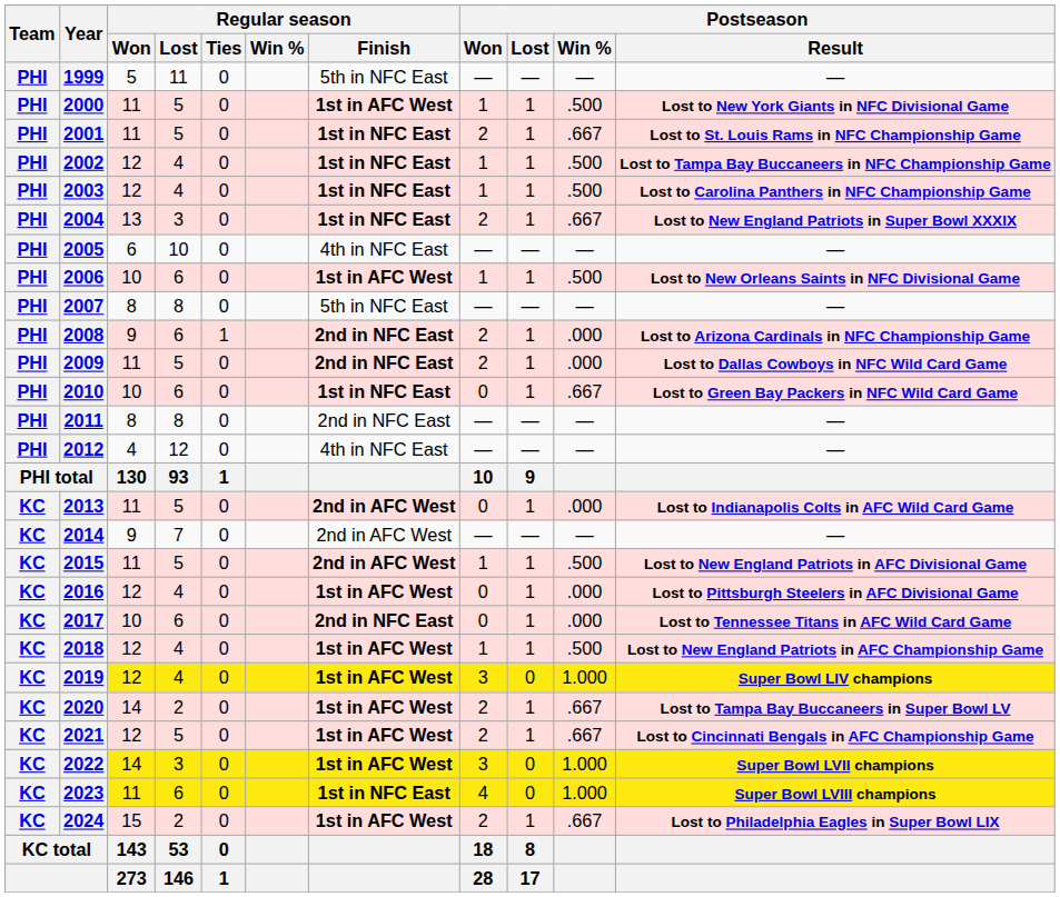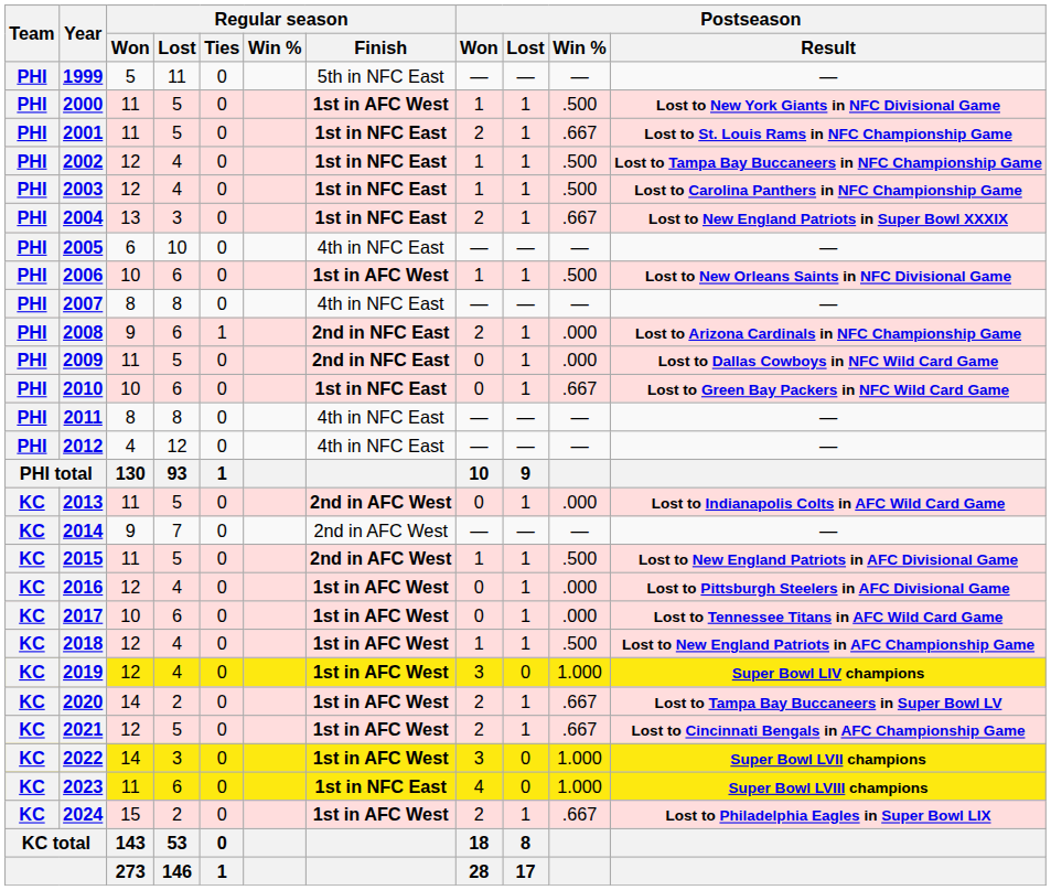 <table class="wikitable" style="font-size: 95%; text-align:center;">
 <tr>
 <th rowspan="2">Team</th>
 <th rowspan="2">Year</th>
 <th colspan="5">Regular season</th>
 <th colspan="4">Postseason</th>
 </tr>
 <tr>
 <th>Won</th>
 <th>Lost</th>
 <th>Ties</th>
 <th>Win %</th>
 <th>Finish</th>
 <th>Won</th>
 <th>Lost</th>
 <th>Win %</th>
 <th>Result</th>
 </tr>
 <tr>
 <th><a href='#'>PHI</a></th>
 <th><a href='#'>1999</a></th>
 <td>5</td>
 <td>11</td>
 <td>0</td>
 <td></td>
 <td>5th in NFC East</td>
 <td>—</td>
 <td>—</td>
 <td>—</td>
 <td>—</td>
 </tr>
 <tr ! style="background:#fdd;">
 <th><a href='#'>PHI</a></th>
 <th><a href='#'>2000</a></th>
 <td>11</td>
 <td>5</td>
 <td>0</td>
 <td></td>
 <td><strong>1st in AFC West</strong></td>
 <td>1</td>
 <td>1</td>
 <td>.500</td>
 <td><small><strong>Lost to <a href='#'>New York Giants</a> in <a href='#'>NFC Divisional Game</a></strong></small></td>
 </tr>
 <tr ! style="background:#fdd;">
 <th><a href='#'>PHI</a></th>
 <th><a href='#'>2001</a></th>
 <td>11</td>
 <td>5</td>
 <td>0</td>
 <td></td>
 <td><strong>1st in NFC East</strong></td>
 <td>2</td>
 <td>1</td>
 <td>.667</td>
 <td><small><strong>Lost to <a href='#'>St. Louis Rams</a> in <a href='#'>NFC Championship Game</a></strong></small></td>
 </tr>
 <tr ! style="background:#fdd;">
 <th><a href='#'>PHI</a></th>
 <th><a href='#'>2002</a></th>
 <td>12</td>
 <td>4</td>
 <td>0</td>
 <td></td>
 <td><strong>1st in NFC East</strong></td>
 <td>1</td>
 <td>1</td>
 <td>.500</td>
 <td><small><strong>Lost to <a href='#'>Tampa Bay Buccaneers</a> in <a href='#'>NFC Championship Game</a></strong></small></td>
 </tr>
 <tr ! style="background:#fdd;">
 <th><a href='#'>PHI</a></th>
 <th><a href='#'>2003</a></th>
 <td>12</td>
 <td>4</td>
 <td>0</td>
 <td></td>
 <td><strong>1st in NFC East</strong></td>
 <td>1</td>
 <td>1</td>
 <td>.500</td>
 <td><small><strong>Lost to <a href='#'>Carolina Panthers</a> in <a href='#'>NFC Championship Game</a></strong></small></td>
 </tr>
 <tr ! style="background:#fdd;">
 <th><a href='#'>PHI</a></th>
 <th><a href='#'>2004</a></th>
 <td>13</td>
 <td>3</td>
 <td>0</td>
 <td></td>
 <td><strong>1st in NFC East</strong></td>
 <td>2</td>
 <td>1</td>
 <td>.667</td>
 <td><small><strong>Lost to <a href='#'>New England Patriots</a> in <a href='#'>Super Bowl XXXIX</a></strong></small></td>
 </tr>
 <tr>
 <th><a href='#'>PHI</a></th>
 <th><a href='#'>2005</a></th>
 <td>6</td>
 <td>10</td>
 <td>0</td>
 <td></td>
 <td>4th in NFC East</td>
 <td>—</td>
 <td>—</td>
 <td>—</td>
 <td>—</td>
 </tr>
 <tr ! style="background:#fdd;">
 <th><a href='#'>PHI</a></th>
 <th><a href='#'>2006</a></th>
 <td>10</td>
 <td>6</td>
 <td>0</td>
 <td></td>
 <td><strong>1st in AFC West</strong></td>
 <td>1</td>
 <td>1</td>
 <td>.500</td>
 <td><small><strong>Lost to <a href='#'>New Orleans Saints</a> in <a href='#'>NFC Divisional Game</a></strong></small></td>
 </tr>
 <tr>
 <th><a href='#'>PHI</a></th>
 <th><a href='#'>2007</a></th>
 <td>8</td>
 <td>8</td>
 <td>0</td>
 <td></td>
-<td>5th in NFC East</td>
+<td>4th in NFC East</td>
 <td>—</td>
 <td>—</td>
 <td>—</td>
 <td>—</td>
 </tr>
 <tr ! style="background:#fdd;">
 <th><a href='#'>PHI</a></th>
 <th><a href='#'>2008</a></th>
 <td>9</td>
 <td>6</td>
 <td>1</td>
 <td></td>
 <td><strong>2nd in NFC East</strong></td>
 <td>2</td>
 <td>1</td>
 <td>.000</td>
 <td><small><strong>Lost to <a href='#'>Arizona Cardinals</a> in <a href='#'>NFC Championship Game</a></strong></small></td>
 </tr>
 <tr ! style="background:#fdd;">
 <th><a href='#'>PHI</a></th>
 <th><a href='#'>2009</a></th>
 <td>11</td>
 <td>5</td>
 <td>0</td>
 <td></td>
 <td><strong>2nd in NFC East</strong></td>
-<td>2</td>
+<td>0</td>
 <td>1</td>
 <td>.000</td>
 <td><small><strong>Lost to <a href='#'>Dallas Cowboys</a> in <a href='#'>NFC Wild Card Game</a></strong></small></td>
 </tr>
 <tr ! style="background:#fdd;">
 <th><a href='#'>PHI</a></th>
 <th><a href='#'>2010</a></th>
 <td>10</td>
 <td>6</td>
 <td>0</td>
 <td></td>
 <td><strong>1st in NFC East</strong></td>
 <td>0</td>
 <td>1</td>
 <td>.667</td>
 <td><small><strong>Lost to <a href='#'>Green Bay Packers</a> in <a href='#'>NFC Wild Card Game</a></strong></small></td>
 </tr>
 <tr>
 <th><a href='#'>PHI</a></th>
 <th><a href='#'>2011</a></th>
 <td>8</td>
 <td>8</td>
 <td>0</td>
 <td></td>
-<td>2nd in NFC East</td>
+<td>4th in NFC East</td>
 <td>—</td>
 <td>—</td>
 <td>—</td>
 <td>—</td>
 </tr>
 <tr>
 <th><a href='#'>PHI</a></th>
 <th><a href='#'>2012</a></th>
 <td>4</td>
 <td>12</td>
 <td>0</td>
 <td></td>
 <td>4th in NFC East</td>
 <td>—</td>
 <td>—</td>
 <td>—</td>
 <td>—</td>
 </tr>
 <tr>
 <th colspan="2">PHI total</th>
 <th>130</th>
 <th>93</th>
 <th>1</th>
 <th></th>
 <th></th>
 <th>10</th>
 <th>9</th>
 <th></th>
 <th></th>
 </tr>
 <tr ! style="background:#fdd;">
 <th><a href='#'>KC</a></th>
 <th><a href='#'>2013</a></th>
 <td>11</td>
 <td>5</td>
 <td>0</td>
 <td></td>
 <td><strong>2nd in AFC West</strong></td>
 <td>0</td>
 <td>1</td>
 <td>.000</td>
 <td><small><strong>Lost to <a href='#'>Indianapolis Colts</a> in <a href='#'>AFC Wild Card Game</a></strong></small></td>
 </tr>
 <tr>
 <th><a href='#'>KC</a></th>
 <th><a href='#'>2014</a></th>
 <td>9</td>
 <td>7</td>
 <td>0</td>
 <td></td>
 <td>2nd in AFC West</td>
 <td>—</td>
 <td>—</td>
 <td>—</td>
 <td>—</td>
 </tr>
 <tr ! style="background:#fdd;">
 <th><a href='#'>KC</a></th>
 <th><a href='#'>2015</a></th>
 <td>11</td>
 <td>5</td>
 <td>0</td>
 <td></td>
 <td><strong>2nd in AFC West</strong></td>
 <td>1</td>
 <td>1</td>
 <td>.500</td>
 <td><small><strong>Lost to <a href='#'>New England Patriots</a> in <a href='#'>AFC Divisional Game</a></strong></small></td>
 </tr>
 <tr ! style="background:#fdd;">
 <th><a href='#'>KC</a></th>
 <th><a href='#'>2016</a></th>
 <td>12</td>
 <td>4</td>
 <td>0</td>
 <td></td>
 <td><strong>1st in AFC West</strong></td>
 <td>0</td>
 <td>1</td>
 <td>.000</td>
 <td><small><strong>Lost to <a href='#'>Pittsburgh Steelers</a> in <a href='#'>AFC Divisional Game</a></strong></small></td>
 </tr>
 <tr ! style="background:#fdd;">
 <th><a href='#'>KC</a></th>
 <th><a href='#'>2017</a></th>
 <td>10</td>
 <td>6</td>
 <td>0</td>
 <td></td>
-<td><strong>2nd in NFC East</strong></td>
+<td><strong>1st in AFC West</strong></td>
 <td>0</td>
 <td>1</td>
 <td>.000</td>
 <td><small><strong>Lost to <a href='#'>Tennessee Titans</a> in <a href='#'>AFC Wild Card Game</a></strong></small></td>
 </tr>
 <tr ! style="background:#fdd;">
 <th><a href='#'>KC</a></th>
 <th><a href='#'>2018</a></th>
 <td>12</td>
 <td>4</td>
 <td>0</td>
 <td></td>
 <td><strong>1st in AFC West</strong></td>
 <td>1</td>
 <td>1</td>
 <td>.500</td>
 <td><small><strong>Lost to <a href='#'>New England Patriots</a> in <a href='#'>AFC Championship Game</a></strong></small></td>
 </tr>
 <tr ! style="background:#FDE910;">
 <th><a href='#'>KC</a></th>
 <th><a href='#'>2019</a></th>
 <td>12</td>
 <td>4</td>
 <td>0</td>
 <td></td>
 <td><strong>1st in AFC West</strong></td>
 <td>3</td>
 <td>0</td>
 <td>1.000</td>
 <td><small><strong><a href='#'>Super Bowl LIV</a> champions</strong></small></td>
 </tr>
 <tr ! style="background:#fdd;">
 <th><a href='#'>KC</a></th>
 <th><a href='#'>2020</a></th>
 <td>14</td>
 <td>2</td>
 <td>0</td>
 <td></td>
 <td><strong>1st in AFC West</strong></td>
 <td>2</td>
 <td>1</td>
 <td>.667</td>
 <td><small><strong>Lost to <a href='#'>Tampa Bay Buccaneers</a> in <a href='#'>Super Bowl LV</a></strong></small></td>
 </tr>
 <tr ! style="background:#fdd;">
 <th><a href='#'>KC</a></th>
 <th><a href='#'>2021</a></th>
 <td>12</td>
 <td>5</td>
 <td>0</td>
 <td></td>
 <td><strong>1st in AFC West</strong></td>
 <td>2</td>
 <td>1</td>
 <td>.667</td>
 <td><small><strong>Lost to <a href='#'>Cincinnati Bengals</a> in <a href='#'>AFC Championship Game</a></strong></small></td>
 </tr>
 <tr ! style="background:#FDE910;">
 <th><a href='#'>KC</a></th>
 <th><a href='#'>2022</a></th>
 <td>14</td>
 <td>3</td>
 <td>0</td>
 <td></td>
 <td><strong>1st in AFC West</strong></td>
 <td>3</td>
 <td>0</td>
 <td>1.000</td>
 <td><small><strong><a href='#'>Super Bowl LVII</a> champions</strong></small></td>
 </tr>
 <tr ! style="background:#FDE910;">
 <th><a href='#'>KC</a></th>
 <th><a href='#'>2023</a></th>
 <td>11</td>
 <td>6</td>
 <td>0</td>
 <td></td>
 <td><strong>1st in NFC East</strong></td>
 <td>4</td>
 <td>0</td>
 <td>1.000</td>
 <td><small><strong><a href='#'>Super Bowl LVIII</a> champions</strong></small></td>
 </tr>
 <tr ! style="background:#fdd;">
 <th><a href='#'>KC</a></th>
 <th><a href='#'>2024</a></th>
 <td>15</td>
 <td>2</td>
 <td>0</td>
 <td></td>
 <td><strong>1st in AFC West</strong></td>
 <td>2</td>
 <td>1</td>
 <td>.667</td>
 <td><small><strong>Lost to <a href='#'>Philadelphia Eagles</a> in <a href='#'>Super Bowl LIX</a></strong></small></td>
 </tr>
 <tr>
 <th colspan="2">KC total</th>
 <th>143</th>
 <th>53</th>
 <th>0</th>
 <th></th>
 <th></th>
 <th>18</th>
 <th>8</th>
 <th></th>
 <th></th>
 </tr>
 <tr>
 <th colspan="2"></th>
 <th>273</th>
 <th>146</th>
 <th>1</th>
 <th></th>
 <th></th>
 <th>28</th>
 <th>17</th>
 <th></th>
 <th></th>
 </tr>
 </table>
